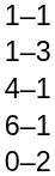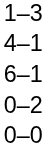 <table cellspacing=1 width=70%>
 <tr>
 <th width=25%></th>
 <th width=30%></th>
 <th width=15%></th>
 <th width=30%></th>
-</tr>
-<tr>
-<td></td>
-<td align=right></td>
-<td align=center>1–1</td>
-<td></td>
 </tr>
 <tr>
 <td></td>
 <td align=right></td>
 <td align=center>1–3</td>
 <td></td>
 </tr>
 <tr>
 <td></td>
 <td align=right></td>
 <td align=center>4–1</td>
 <td></td>
 </tr>
 <tr>
 <td></td>
 <td align=right></td>
 <td align=center>6–1</td>
 <td></td>
 </tr>
 <tr>
 <td></td>
 <td align=right></td>
 <td align=center>0–2</td>
 <td></td>
 </tr>
+<tr>
+<td></td>
+<td align=right></td>
+<td align=center>0–0</td>
+<td></td>
+</tr>
 </table>
